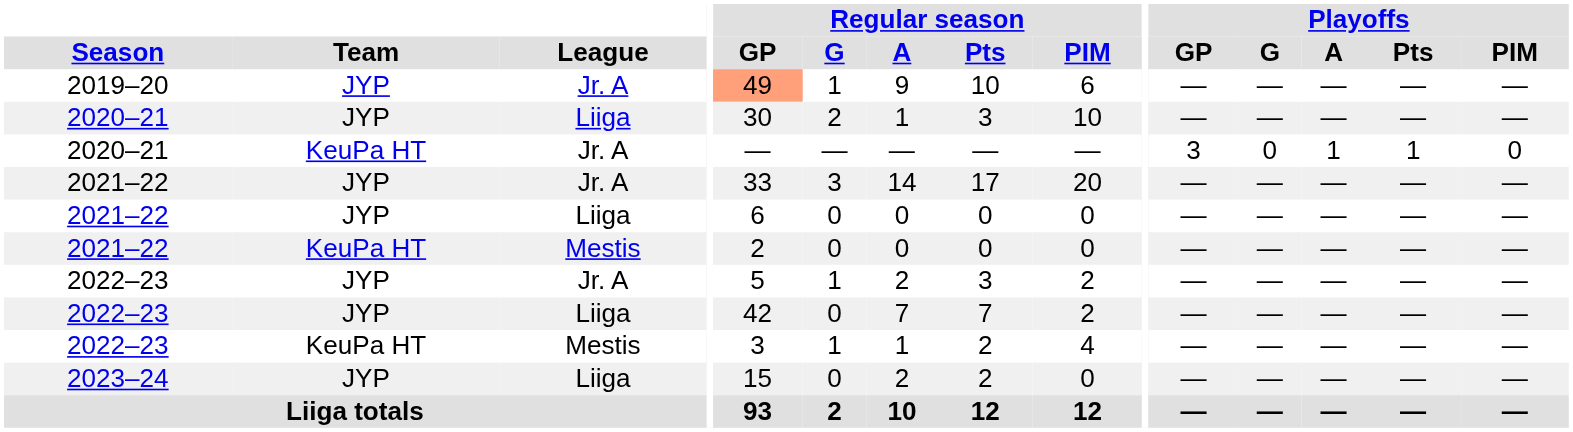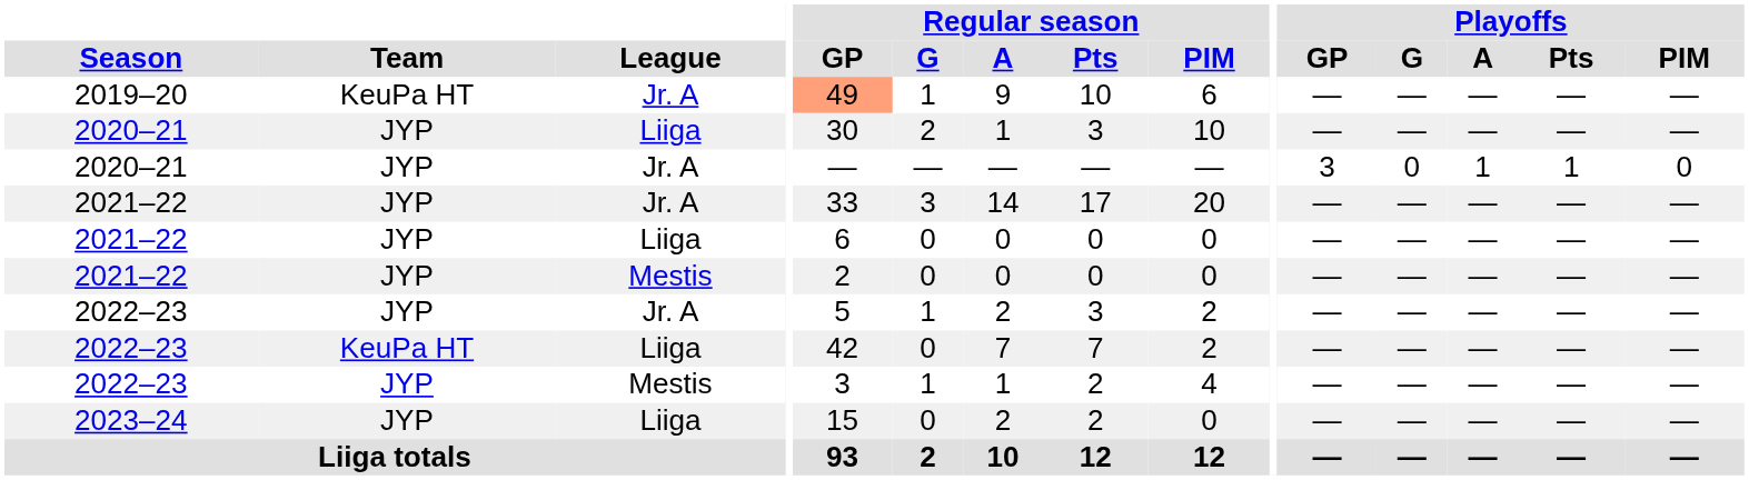 <table border="0" cellpadding="1" cellspacing="0" style="text-align:center; width:60em">
 <tr bgcolor="#e0e0e0">
 <th colspan="3" bgcolor="#ffffff"></th>
 <th rowspan="100" bgcolor="#ffffff"></th>
 <th colspan="5"><a href='#'>Regular season</a></th>
 <th rowspan="100" bgcolor="#ffffff"></th>
 <th colspan="5"><a href='#'>Playoffs</a></th>
 </tr>
 <tr bgcolor="#e0e0e0">
 <th><a href='#'>Season</a></th>
 <th>Team</th>
 <th>League</th>
 <th>GP</th>
 <th><a href='#'>G</a></th>
 <th><a href='#'>A</a></th>
 <th><a href='#'>Pts</a></th>
 <th><a href='#'>PIM</a></th>
 <th>GP</th>
 <th>G</th>
 <th>A</th>
 <th>Pts</th>
 <th>PIM</th>
 </tr>
 <tr>
 <td>2019–20</td>
-<td><a href='#'>JYP</a></td>
+<td>KeuPa HT</td>
 <td><a href='#'>Jr. A</a></td>
 <td style="background: lightsalmon;">49</td>
 <td>1</td>
 <td>9</td>
 <td>10</td>
 <td>6</td>
 <td>—</td>
 <td>—</td>
 <td>—</td>
 <td>—</td>
 <td>—</td>
 </tr>
 <tr bgcolor="f0f0f0">
 <td><a href='#'>2020–21</a></td>
 <td>JYP</td>
 <td><a href='#'>Liiga</a></td>
 <td>30</td>
 <td>2</td>
 <td>1</td>
 <td>3</td>
 <td>10</td>
 <td>—</td>
 <td>—</td>
 <td>—</td>
 <td>—</td>
 <td>—</td>
 </tr>
 <tr>
 <td>2020–21</td>
-<td><a href='#'>KeuPa HT</a></td>
+<td>JYP</td>
 <td>Jr. A</td>
 <td>—</td>
 <td>—</td>
 <td>—</td>
 <td>—</td>
 <td>—</td>
 <td>3</td>
 <td>0</td>
 <td>1</td>
 <td>1</td>
 <td>0</td>
 </tr>
 <tr bgcolor="f0f0f0">
 <td>2021–22</td>
 <td>JYP</td>
 <td>Jr. A</td>
 <td>33</td>
 <td>3</td>
 <td>14</td>
 <td>17</td>
 <td>20</td>
 <td>—</td>
 <td>—</td>
 <td>—</td>
 <td>—</td>
 <td>—</td>
 </tr>
 <tr>
 <td><a href='#'>2021–22</a></td>
 <td>JYP</td>
 <td>Liiga</td>
 <td>6</td>
 <td>0</td>
 <td>0</td>
 <td>0</td>
 <td>0</td>
 <td>—</td>
 <td>—</td>
 <td>—</td>
 <td>—</td>
 <td>—</td>
 </tr>
 <tr bgcolor="f0f0f0">
 <td><a href='#'>2021–22</a></td>
-<td><a href='#'>KeuPa HT</a></td>
+<td>JYP</td>
 <td><a href='#'>Mestis</a></td>
 <td>2</td>
 <td>0</td>
 <td>0</td>
 <td>0</td>
 <td>0</td>
 <td>—</td>
 <td>—</td>
 <td>—</td>
 <td>—</td>
 <td>—</td>
 </tr>
 <tr>
 <td>2022–23</td>
 <td>JYP</td>
 <td>Jr. A</td>
 <td>5</td>
 <td>1</td>
 <td>2</td>
 <td>3</td>
 <td>2</td>
 <td>—</td>
 <td>—</td>
 <td>—</td>
 <td>—</td>
 <td>—</td>
 </tr>
 <tr bgcolor="f0f0f0">
 <td><a href='#'>2022–23</a></td>
-<td>JYP</td>
+<td><a href='#'>KeuPa HT</a></td>
 <td>Liiga</td>
 <td>42</td>
 <td>0</td>
 <td>7</td>
 <td>7</td>
 <td>2</td>
 <td>—</td>
 <td>—</td>
 <td>—</td>
 <td>—</td>
 <td>—</td>
 </tr>
 <tr>
 <td><a href='#'>2022–23</a></td>
-<td>KeuPa HT</td>
+<td><a href='#'>JYP</a></td>
 <td>Mestis</td>
 <td>3</td>
 <td>1</td>
 <td>1</td>
 <td>2</td>
 <td>4</td>
 <td>—</td>
 <td>—</td>
 <td>—</td>
 <td>—</td>
 <td>—</td>
 </tr>
 <tr bgcolor="f0f0f0">
 <td><a href='#'>2023–24</a></td>
 <td>JYP</td>
 <td>Liiga</td>
 <td>15</td>
 <td>0</td>
 <td>2</td>
 <td>2</td>
 <td>0</td>
 <td>—</td>
 <td>—</td>
 <td>—</td>
 <td>—</td>
 <td>—</td>
 </tr>
 <tr bgcolor="#e0e0e0">
 <th colspan="3">Liiga totals</th>
 <th>93</th>
 <th>2</th>
 <th>10</th>
 <th>12</th>
 <th>12</th>
 <th>—</th>
 <th>—</th>
 <th>—</th>
 <th>—</th>
 <th>—</th>
 </tr>
 </table>
